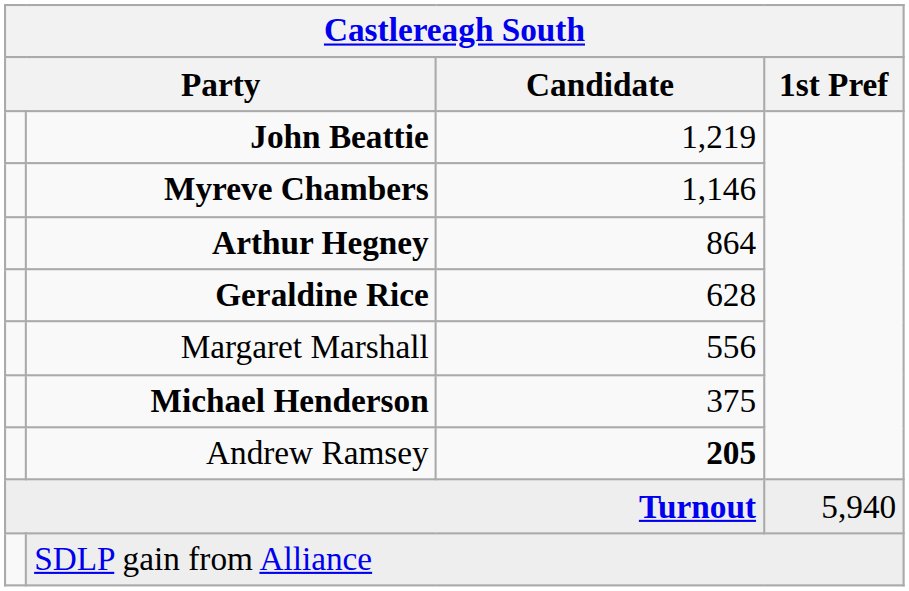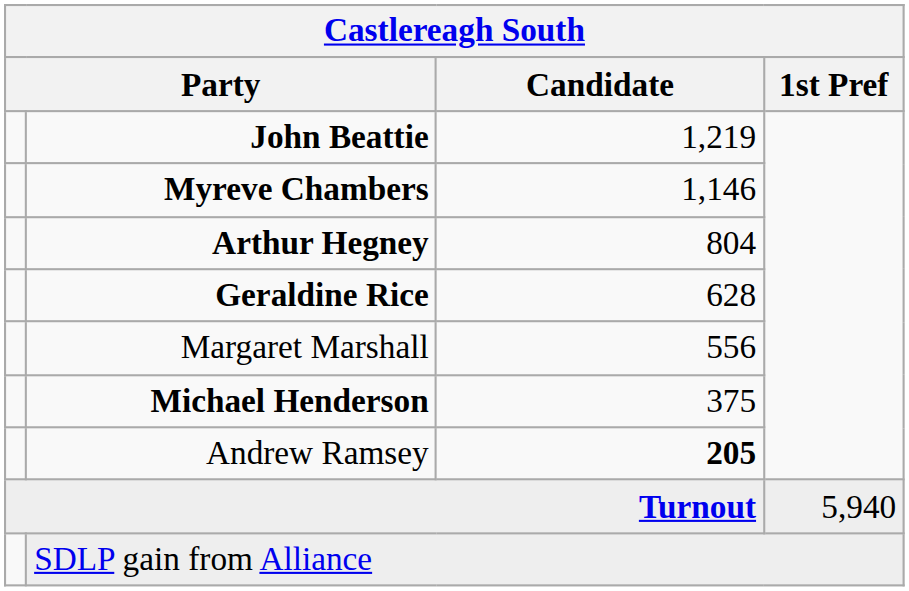 <table class="wikitable">
 <tr>
 <th colspan="4" align="center"><a href='#'>Castlereagh South</a></th>
 </tr>
 <tr>
 <th colspan="2" align="center" width=200>Party</th>
 <th width=150>Candidate</th>
 <th width=60>1st Pref</th>
 </tr>
 <tr>
 <td></td>
 <td align="right"><strong>John Beattie</strong></td>
 <td align="right">1,219</td>
 </tr>
 <tr>
 <td></td>
 <td align="right"><strong>Myreve Chambers</strong></td>
 <td align="right">1,146</td>
 </tr>
 <tr>
 <td></td>
 <td align="right"><strong>Arthur Hegney</strong></td>
-<td align="right">864</td>
+<td align="right">804</td>
 </tr>
 <tr>
 <td></td>
 <td align="right"><strong>Geraldine Rice</strong></td>
 <td align="right">628</td>
 </tr>
 <tr>
 <td></td>
 <td align="right">Margaret Marshall</td>
 <td align="right">556</td>
 </tr>
 <tr>
 <td></td>
 <td align="right"><strong>Michael Henderson</strong></td>
 <td align="right">375</td>
 </tr>
 <tr>
 <td></td>
 <td align="right">Andrew Ramsey</td>
 <td align="right"><strong>205</strong></td>
 </tr>
 <tr bgcolor="EEEEEE">
 <td colspan=3 align="right"><strong><a href='#'>Turnout</a></strong></td>
 <td align="right">5,940</td>
 </tr>
 <tr>
 <td bgcolor=></td>
 <td colspan=3 bgcolor="EEEEEE"><a href='#'>SDLP</a> gain from <a href='#'>Alliance</a></td>
 </tr>
 </table>
